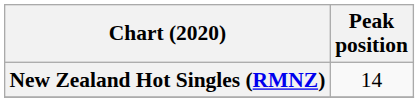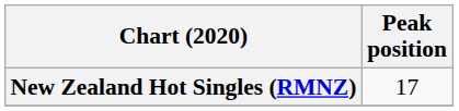 <table class="wikitable plainrowheaders sortable" style="text-align:center;">
 <tr>
 <th scope="col">Chart (2020)</th>
 <th scope="col">Peak<br>position</th>
 </tr>
 <tr>
 <th scope="row">New Zealand Hot Singles (<a href='#'>RMNZ</a>)</th>
-<td>14</td>
+<td>17</td>
 </tr>
 <tr>
 </tr>
 <tr>
 </tr>
 <tr>
 </tr>
 </table>
